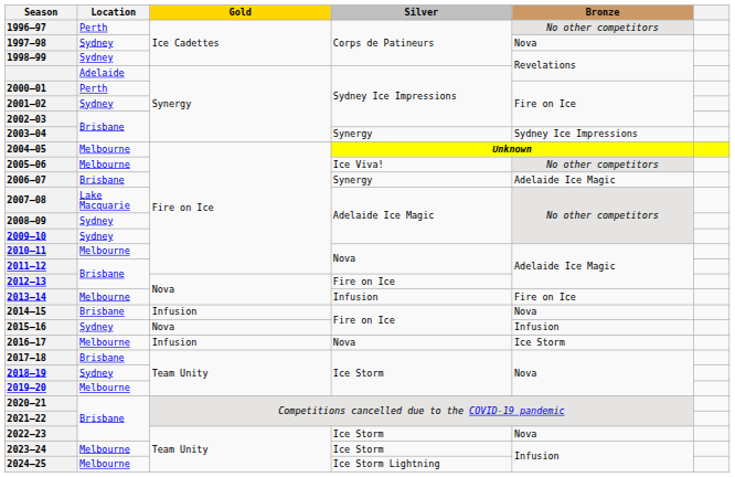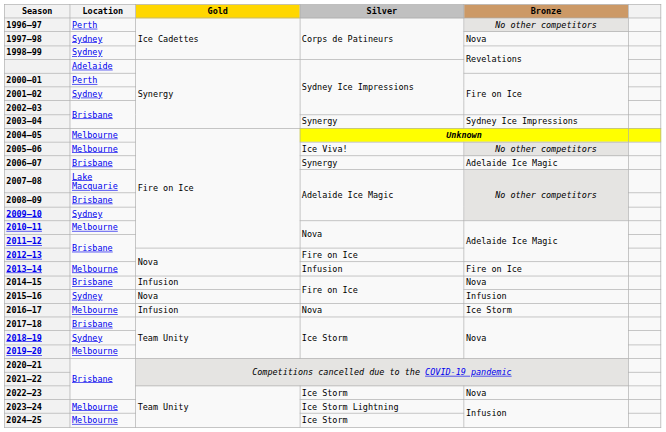 <table class="wikitable unsortable" style="text-align:left; width:80%">
 <tr>
 <th scope="col" style="text-align:center; width:10%">Season</th>
 <th scope="col" style="text-align:center; width:10%">Location</th>
 <th scope="col" style="text-align:center; width:25%; background:gold">Gold</th>
 <th scope="col" style="text-align:center; width:25%; background:silver">Silver</th>
 <th scope="col" style="text-align:center; width:25%; background:#c96">Bronze</th>
 <th scope="col" style="text-align:center; width:5%"></th>
 </tr>
 <tr>
 <th scope="row" style="text-align:left">1996–97</th>
 <td><a href='#'>Perth</a></td>
 <td rowspan="3">Ice Cadettes</td>
 <td rowspan="3">Corps de Patineurs</td>
 <td align="center" bgcolor="e5e4e2"><em>No other competitors</em></td>
 <td></td>
 </tr>
 <tr>
 <th scope="row" style="text-align:left">1997–98</th>
 <td><a href='#'>Sydney</a></td>
 <td>Nova</td>
 <td></td>
 </tr>
 <tr>
 <th scope="row" style="text-align:left">1998–99</th>
 <td><a href='#'>Sydney</a></td>
 <td rowspan="2">Revelations</td>
 <td></td>
 </tr>
 <tr>
 <th scope="row" style="text-align:left"></th>
 <td><a href='#'>Adelaide</a></td>
 <td rowspan="5">Synergy</td>
 <td rowspan="4">Sydney Ice Impressions</td>
 <td></td>
 </tr>
 <tr>
 <th scope="row" style="text-align:left">2000–01</th>
 <td><a href='#'>Perth</a></td>
 <td rowspan="3">Fire on Ice</td>
 <td></td>
 </tr>
 <tr>
 <th scope="row" style="text-align:left">2001–02</th>
 <td><a href='#'>Sydney</a></td>
 <td></td>
 </tr>
 <tr>
 <th scope="row" style="text-align:left">2002–03</th>
 <td rowspan="2"><a href='#'>Brisbane</a></td>
 <td></td>
 </tr>
 <tr>
 <th scope="row" style="text-align:left">2003–04</th>
 <td>Synergy</td>
 <td>Sydney Ice Impressions</td>
 <td></td>
 </tr>
 <tr>
 <th scope="row" style="text-align:left">2004–05</th>
 <td><a href='#'>Melbourne</a></td>
 <td rowspan="8">Fire on Ice</td>
 <td colspan="2" align="center" bgcolor="yellow"><strong><em>Unknown</em></strong></td>
 <td bgcolor="yellow"></td>
 </tr>
 <tr>
 <th scope="row" style="text-align:left">2005–06</th>
 <td><a href='#'>Melbourne</a></td>
 <td>Ice Viva!</td>
 <td align="center" bgcolor="e5e4e2"><em>No other competitors</em></td>
 <td></td>
 </tr>
 <tr>
 <th scope="row" style="text-align:left">2006–07</th>
 <td><a href='#'>Brisbane</a></td>
 <td>Synergy</td>
 <td>Adelaide Ice Magic</td>
 <td></td>
 </tr>
 <tr>
 <th scope="row" style="text-align:left">2007–08</th>
 <td><a href='#'>Lake Macquarie</a></td>
 <td rowspan="3">Adelaide Ice Magic</td>
 <td rowspan="3" align="center" bgcolor="e5e4e2"><em>No other competitors</em></td>
 <td></td>
 </tr>
 <tr>
 <th scope="row" style="text-align:left">2008–09</th>
-<td><a href='#'>Sydney</a></td>
+<td><a href='#'>Brisbane</a></td>
 <td></td>
 </tr>
 <tr>
 <th scope="row" style="text-align:left"><a href='#'>2009–10</a></th>
 <td><a href='#'>Sydney</a></td>
 <td></td>
 </tr>
 <tr>
 <th scope="row" style="text-align:left"><a href='#'>2010–11</a></th>
 <td><a href='#'>Melbourne</a></td>
 <td rowspan="2">Nova</td>
 <td rowspan="3">Adelaide Ice Magic</td>
 <td></td>
 </tr>
 <tr>
 <th scope="row" style="text-align:left"><a href='#'>2011–12</a></th>
 <td rowspan="2"><a href='#'>Brisbane</a></td>
 <td></td>
 </tr>
 <tr>
 <th scope="row" style="text-align:left"><a href='#'>2012–13</a></th>
 <td rowspan="2">Nova</td>
 <td>Fire on Ice</td>
 <td></td>
 </tr>
 <tr>
 <th scope="row" style="text-align:left"><a href='#'>2013–14</a></th>
 <td><a href='#'>Melbourne</a></td>
 <td>Infusion</td>
 <td>Fire on Ice</td>
 <td></td>
 </tr>
 <tr>
 <th scope="row" style="text-align:left">2014–15</th>
 <td><a href='#'>Brisbane</a></td>
 <td>Infusion</td>
 <td rowspan="2">Fire on Ice</td>
 <td>Nova</td>
 <td></td>
 </tr>
 <tr>
 <th scope="row" style="text-align:left">2015–16</th>
 <td><a href='#'>Sydney</a></td>
 <td>Nova</td>
 <td>Infusion</td>
 <td></td>
 </tr>
 <tr>
 <th scope="row" style="text-align:left">2016–17</th>
 <td><a href='#'>Melbourne</a></td>
 <td>Infusion</td>
 <td>Nova</td>
 <td>Ice Storm</td>
 <td></td>
 </tr>
 <tr>
 <th scope="row" style="text-align:left">2017–18</th>
 <td><a href='#'>Brisbane</a></td>
 <td rowspan="3">Team Unity</td>
 <td rowspan="3">Ice Storm</td>
 <td rowspan="3">Nova</td>
 <td></td>
 </tr>
 <tr>
 <th scope="row" style="text-align:left"><a href='#'>2018–19</a></th>
 <td><a href='#'>Sydney</a></td>
 <td></td>
 </tr>
 <tr>
 <th scope="row" style="text-align:left"><a href='#'>2019–20</a></th>
 <td><a href='#'>Melbourne</a></td>
 <td></td>
 </tr>
 <tr>
 <th scope="row" style="text-align:left">2020–21</th>
 <td rowspan="3"><a href='#'>Brisbane</a></td>
 <td colspan="3" rowspan="2" align="center" bgcolor="e5e4e2"><em>Competitions cancelled due to the <a href='#'>COVID-19 pandemic</a></em></td>
 <td></td>
 </tr>
 <tr>
 <th scope="row" style="text-align:left">2021–22</th>
 <td></td>
 </tr>
 <tr>
 <th scope="row" style="text-align:left">2022–23</th>
 <td rowspan="3">Team Unity</td>
 <td>Ice Storm</td>
 <td>Nova</td>
 <td></td>
 </tr>
 <tr>
 <th scope="row" style="text-align:left">2023–24</th>
 <td><a href='#'>Melbourne</a></td>
-<td>Ice Storm</td>
+<td>Ice Storm Lightning</td>
 <td rowspan="2">Infusion</td>
 <td></td>
 </tr>
 <tr>
 <th scope="row" style="text-align:left">2024–25</th>
 <td><a href='#'>Melbourne</a></td>
-<td>Ice Storm Lightning</td>
+<td>Ice Storm</td>
 <td></td>
 </tr>
 </table>
